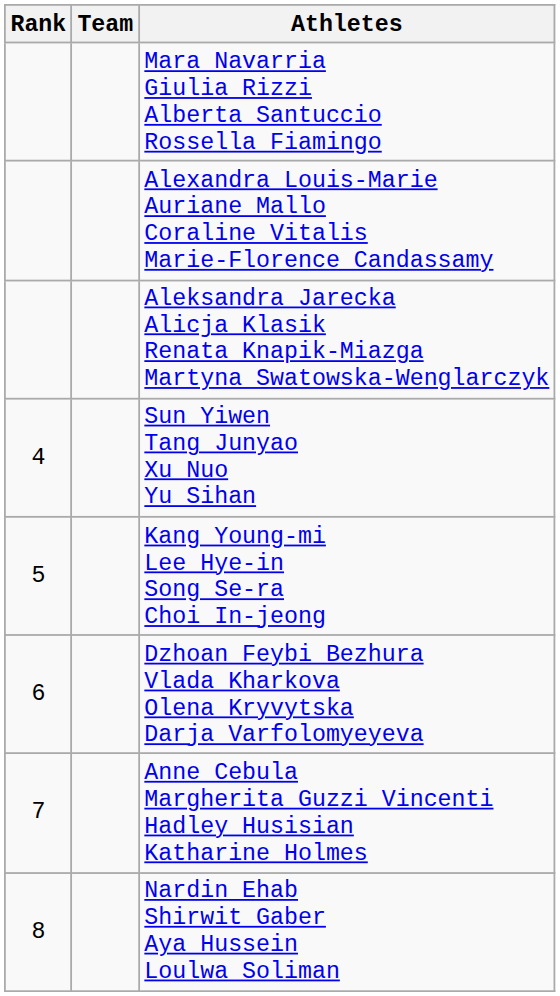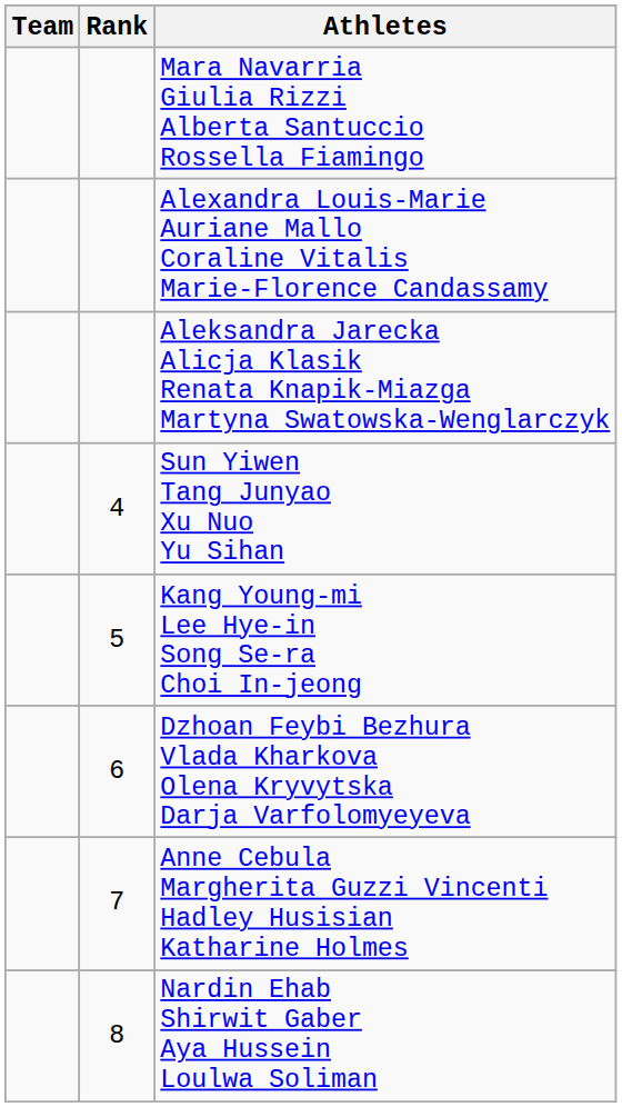 <table class="wikitable sortable" style="text-align:center">
 <tr>
+<th>Team</th>
 <th>Rank</th>
-<th>Team</th>
 <th class="unsortable">Athletes</th>
 </tr>
 <tr>
+<td align="left"></td>
 <td></td>
-<td align="left"></td>
 <td align="left"><a href='#'>Mara Navarria</a><br><a href='#'>Giulia Rizzi</a><br><a href='#'>Alberta Santuccio</a><br><a href='#'>Rossella Fiamingo</a></td>
 </tr>
 <tr>
+<td align="left"></td>
 <td></td>
-<td align="left"></td>
 <td align="left"><a href='#'>Alexandra Louis-Marie</a><br><a href='#'>Auriane Mallo</a><br><a href='#'>Coraline Vitalis</a><br><a href='#'>Marie-Florence Candassamy</a></td>
 </tr>
 <tr>
+<td align="left"></td>
 <td></td>
-<td align="left"></td>
 <td align="left"><a href='#'>Aleksandra Jarecka</a><br><a href='#'>Alicja Klasik</a><br><a href='#'>Renata Knapik-Miazga</a><br><a href='#'>Martyna Swatowska-Wenglarczyk</a></td>
 </tr>
 <tr>
+<td align="left"></td>
 <td>4</td>
-<td align="left"></td>
 <td align="left"><a href='#'>Sun Yiwen</a><br><a href='#'>Tang Junyao</a><br><a href='#'>Xu Nuo</a><br><a href='#'>Yu Sihan</a></td>
 </tr>
 <tr>
+<td align="left"></td>
 <td>5</td>
-<td align="left"></td>
 <td align="left"><a href='#'>Kang Young-mi</a><br><a href='#'>Lee Hye-in</a><br><a href='#'>Song Se-ra</a><br><a href='#'>Choi In-jeong</a></td>
 </tr>
 <tr>
+<td align="left"></td>
 <td>6</td>
-<td align="left"></td>
 <td align="left"><a href='#'>Dzhoan Feybi Bezhura</a><br><a href='#'>Vlada Kharkova</a><br><a href='#'>Olena Kryvytska</a><br><a href='#'>Darja Varfolomyeyeva</a></td>
 </tr>
 <tr>
+<td align="left"></td>
 <td>7</td>
-<td align="left"></td>
 <td align="left"><a href='#'>Anne Cebula</a><br><a href='#'>Margherita Guzzi Vincenti</a><br><a href='#'>Hadley Husisian</a><br><a href='#'>Katharine Holmes</a></td>
 </tr>
 <tr>
+<td align="left"></td>
 <td>8</td>
-<td align="left"></td>
 <td align="left"><a href='#'>Nardin Ehab</a><br><a href='#'>Shirwit Gaber</a><br><a href='#'>Aya Hussein</a><br><a href='#'>Loulwa Soliman</a></td>
 </tr>
 </table>
